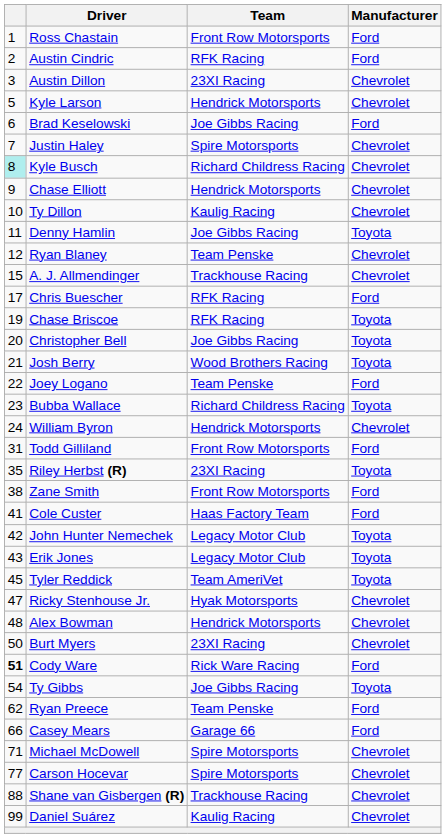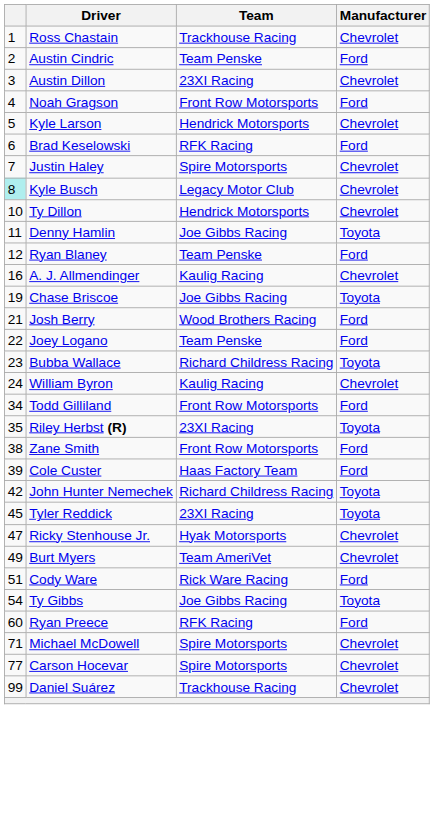 <table class="wikitable" style="font-size:95%">
 <tr>
 <th></th>
 <th>Driver</th>
 <th>Team</th>
 <th>Manufacturer</th>
 </tr>
 <tr>
 <td>1</td>
 <td><a href='#'>Ross Chastain</a></td>
-<td><a href='#'>Front Row Motorsports</a></td>
-<td><a href='#'>Ford</a></td>
+<td><a href='#'>Trackhouse Racing</a></td>
+<td><a href='#'>Chevrolet</a></td>
 </tr>
 <tr>
 <td>2</td>
 <td><a href='#'>Austin Cindric</a></td>
-<td><a href='#'>RFK Racing</a></td>
+<td><a href='#'>Team Penske</a></td>
 <td><a href='#'>Ford</a></td>
 </tr>
 <tr>
 <td>3</td>
 <td><a href='#'>Austin Dillon</a></td>
 <td><a href='#'>23XI Racing</a></td>
 <td><a href='#'>Chevrolet</a></td>
+</tr>
+<tr>
+<td>4</td>
+<td><a href='#'>Noah Gragson</a></td>
+<td><a href='#'>Front Row Motorsports</a></td>
+<td><a href='#'>Ford</a></td>
 </tr>
 <tr>
 <td>5</td>
 <td><a href='#'>Kyle Larson</a></td>
 <td><a href='#'>Hendrick Motorsports</a></td>
 <td><a href='#'>Chevrolet</a></td>
 </tr>
 <tr>
 <td>6</td>
 <td><a href='#'>Brad Keselowski</a></td>
-<td><a href='#'>Joe Gibbs Racing</a></td>
+<td><a href='#'>RFK Racing</a></td>
 <td><a href='#'>Ford</a></td>
 </tr>
 <tr>
 <td>7</td>
 <td><a href='#'>Justin Haley</a></td>
 <td><a href='#'>Spire Motorsports</a></td>
 <td><a href='#'>Chevrolet</a></td>
 </tr>
 <tr>
 <td style="background: paleturquoise;">8</td>
 <td><a href='#'>Kyle Busch</a></td>
-<td><a href='#'>Richard Childress Racing</a></td>
-<td><a href='#'>Chevrolet</a></td>
-</tr>
-<tr>
-<td>9</td>
-<td><a href='#'>Chase Elliott</a></td>
-<td><a href='#'>Hendrick Motorsports</a></td>
+<td><a href='#'>Legacy Motor Club</a></td>
 <td><a href='#'>Chevrolet</a></td>
 </tr>
 <tr>
 <td>10</td>
 <td><a href='#'>Ty Dillon</a></td>
-<td><a href='#'>Kaulig Racing</a></td>
+<td><a href='#'>Hendrick Motorsports</a></td>
 <td><a href='#'>Chevrolet</a></td>
 </tr>
 <tr>
 <td>11</td>
 <td><a href='#'>Denny Hamlin</a></td>
 <td><a href='#'>Joe Gibbs Racing</a></td>
 <td><a href='#'>Toyota</a></td>
 </tr>
 <tr>
 <td>12</td>
 <td><a href='#'>Ryan Blaney</a></td>
 <td><a href='#'>Team Penske</a></td>
-<td><a href='#'>Chevrolet</a></td>
+<td><a href='#'>Ford</a></td>
 </tr>
 <tr>
-<td>15</td>
+<td>16</td>
 <td><a href='#'>A. J. Allmendinger</a></td>
-<td><a href='#'>Trackhouse Racing</a></td>
+<td><a href='#'>Kaulig Racing</a></td>
 <td><a href='#'>Chevrolet</a></td>
-</tr>
-<tr>
-<td>17</td>
-<td><a href='#'>Chris Buescher</a></td>
-<td><a href='#'>RFK Racing</a></td>
-<td><a href='#'>Ford</a></td>
 </tr>
 <tr>
 <td>19</td>
 <td><a href='#'>Chase Briscoe</a></td>
-<td><a href='#'>RFK Racing</a></td>
-<td><a href='#'>Toyota</a></td>
-</tr>
-<tr>
-<td>20</td>
-<td><a href='#'>Christopher Bell</a></td>
 <td><a href='#'>Joe Gibbs Racing</a></td>
 <td><a href='#'>Toyota</a></td>
 </tr>
 <tr>
 <td>21</td>
 <td><a href='#'>Josh Berry</a></td>
 <td><a href='#'>Wood Brothers Racing</a></td>
-<td><a href='#'>Toyota</a></td>
+<td><a href='#'>Ford</a></td>
 </tr>
 <tr>
 <td>22</td>
 <td><a href='#'>Joey Logano</a></td>
 <td><a href='#'>Team Penske</a></td>
 <td><a href='#'>Ford</a></td>
 </tr>
 <tr>
 <td>23</td>
 <td><a href='#'>Bubba Wallace</a></td>
 <td nowrap><a href='#'>Richard Childress Racing</a></td>
 <td><a href='#'>Toyota</a></td>
 </tr>
 <tr>
 <td>24</td>
 <td><a href='#'>William Byron</a></td>
-<td><a href='#'>Hendrick Motorsports</a></td>
+<td><a href='#'>Kaulig Racing</a></td>
 <td><a href='#'>Chevrolet</a></td>
 </tr>
 <tr>
-<td>31</td>
+<td>34</td>
 <td><a href='#'>Todd Gilliland</a></td>
 <td><a href='#'>Front Row Motorsports</a></td>
 <td><a href='#'>Ford</a></td>
 </tr>
 <tr>
 <td>35</td>
 <td><a href='#'>Riley Herbst</a> <strong>(R)</strong></td>
 <td><a href='#'>23XI Racing</a></td>
 <td><a href='#'>Toyota</a></td>
 </tr>
 <tr>
 <td>38</td>
 <td><a href='#'>Zane Smith</a></td>
 <td><a href='#'>Front Row Motorsports</a></td>
 <td><a href='#'>Ford</a></td>
 </tr>
 <tr>
-<td>41</td>
+<td>39</td>
 <td><a href='#'>Cole Custer</a></td>
 <td><a href='#'>Haas Factory Team</a></td>
 <td><a href='#'>Ford</a></td>
 </tr>
 <tr>
 <td>42</td>
 <td><a href='#'>John Hunter Nemechek</a></td>
-<td><a href='#'>Legacy Motor Club</a></td>
-<td><a href='#'>Toyota</a></td>
-</tr>
-<tr>
-<td>43</td>
-<td><a href='#'>Erik Jones</a></td>
-<td><a href='#'>Legacy Motor Club</a></td>
+<td><a href='#'>Richard Childress Racing</a></td>
 <td><a href='#'>Toyota</a></td>
 </tr>
 <tr>
 <td>45</td>
 <td><a href='#'>Tyler Reddick</a></td>
-<td><a href='#'>Team AmeriVet</a></td>
+<td><a href='#'>23XI Racing</a></td>
 <td><a href='#'>Toyota</a></td>
 </tr>
 <tr>
 <td>47</td>
 <td><a href='#'>Ricky Stenhouse Jr.</a></td>
 <td><a href='#'>Hyak Motorsports</a></td>
 <td><a href='#'>Chevrolet</a></td>
 </tr>
 <tr>
-<td>48</td>
-<td><a href='#'>Alex Bowman</a></td>
-<td><a href='#'>Hendrick Motorsports</a></td>
+<td>49</td>
+<td><a href='#'>Burt Myers</a></td>
+<td><a href='#'>Team AmeriVet</a></td>
 <td><a href='#'>Chevrolet</a></td>
 </tr>
 <tr>
-<td>50</td>
-<td><a href='#'>Burt Myers</a></td>
-<td><a href='#'>23XI Racing</a></td>
-<td><a href='#'>Chevrolet</a></td>
-</tr>
-<tr>
-<td><strong>51</strong></td>
+<td>51</td>
 <td><a href='#'>Cody Ware</a></td>
 <td><a href='#'>Rick Ware Racing</a></td>
 <td><a href='#'>Ford</a></td>
 </tr>
 <tr>
 <td>54</td>
 <td><a href='#'>Ty Gibbs</a></td>
 <td><a href='#'>Joe Gibbs Racing</a></td>
 <td><a href='#'>Toyota</a></td>
 </tr>
 <tr>
-<td>62</td>
+<td>60</td>
 <td><a href='#'>Ryan Preece</a></td>
-<td><a href='#'>Team Penske</a></td>
-<td><a href='#'>Ford</a></td>
-</tr>
-<tr>
-<td>66</td>
-<td><a href='#'>Casey Mears</a></td>
-<td><a href='#'>Garage 66</a></td>
+<td><a href='#'>RFK Racing</a></td>
 <td><a href='#'>Ford</a></td>
 </tr>
 <tr>
 <td>71</td>
 <td><a href='#'>Michael McDowell</a></td>
 <td><a href='#'>Spire Motorsports</a></td>
 <td><a href='#'>Chevrolet</a></td>
 </tr>
 <tr>
 <td>77</td>
 <td><a href='#'>Carson Hocevar</a></td>
 <td><a href='#'>Spire Motorsports</a></td>
 <td><a href='#'>Chevrolet</a></td>
 </tr>
 <tr>
-<td>88</td>
-<td nowrap><a href='#'>Shane van Gisbergen</a> <strong>(R)</strong></td>
-<td><a href='#'>Trackhouse Racing</a></td>
-<td><a href='#'>Chevrolet</a></td>
-</tr>
-<tr>
 <td>99</td>
 <td><a href='#'>Daniel Suárez</a></td>
-<td><a href='#'>Kaulig Racing</a></td>
+<td><a href='#'>Trackhouse Racing</a></td>
 <td><a href='#'>Chevrolet</a></td>
 </tr>
 <tr>
 <th colspan="4"></th>
 </tr>
 </table>
